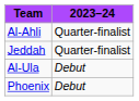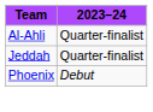 <table class="wikitable">
 <tr>
 <th style="background-color:#AD48FC;"><span>Team</span></th>
 <th style="background-color:#AD48FC;"><span>2023–24</span></th>
 </tr>
 <tr>
 <td><a href='#'>Al-Ahli</a></td>
 <td>Quarter-finalist</td>
 </tr>
 <tr>
 <td><a href='#'>Jeddah</a></td>
 <td>Quarter-finalist</td>
 </tr>
 <tr>
-<td><a href='#'>Al-Ula</a></td>
-<td><em>Debut</em></td>
-</tr>
-<tr>
 <td><a href='#'>Phoenix</a></td>
 <td><em>Debut</em></td>
 </tr>
 </table>
